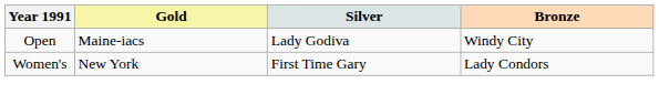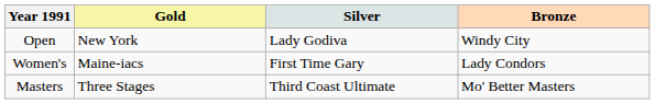 <table class="wikitable sortable">
 <tr bgcolor="#efefef" align="left">
 <th>Year 1991</th>
 <th width=200 style="background-color: #F7F6A8;"> Gold</th>
 <th width=200 style="background-color: #DCE5E5;"> Silver</th>
 <th width=200 style="background-color: #FFDAB9;"> Bronze</th>
 </tr>
 <tr>
 <td align="center">Open</td>
-<td>Maine-iacs </td>
+<td>New York </td>
 <td>Lady Godiva </td>
 <td>Windy City </td>
 </tr>
 <tr>
 <td align="center">Women's</td>
-<td>New York </td>
+<td>Maine-iacs </td>
 <td>First Time Gary </td>
 <td>Lady Condors </td>
 </tr>
+<tr>
+<td align="center">Masters</td>
+<td>Three Stages </td>
+<td>Third Coast Ultimate </td>
+<td>Mo' Better Masters </td>
+</tr>
 </table>
